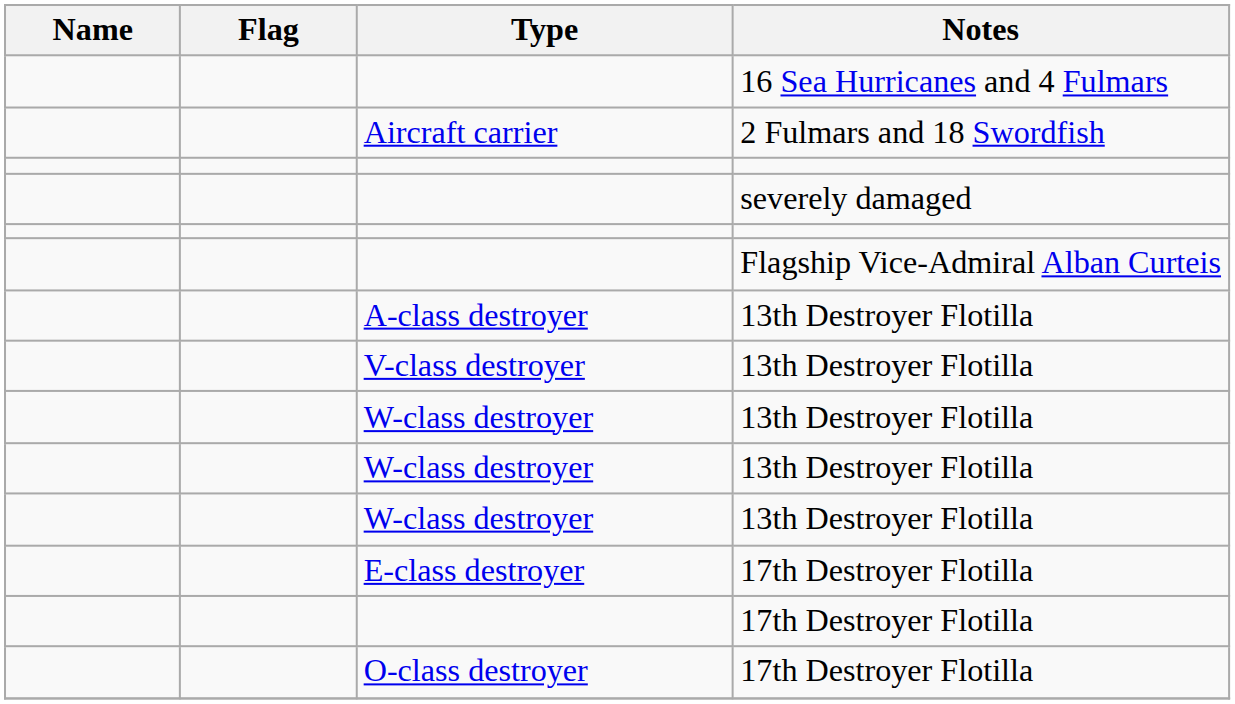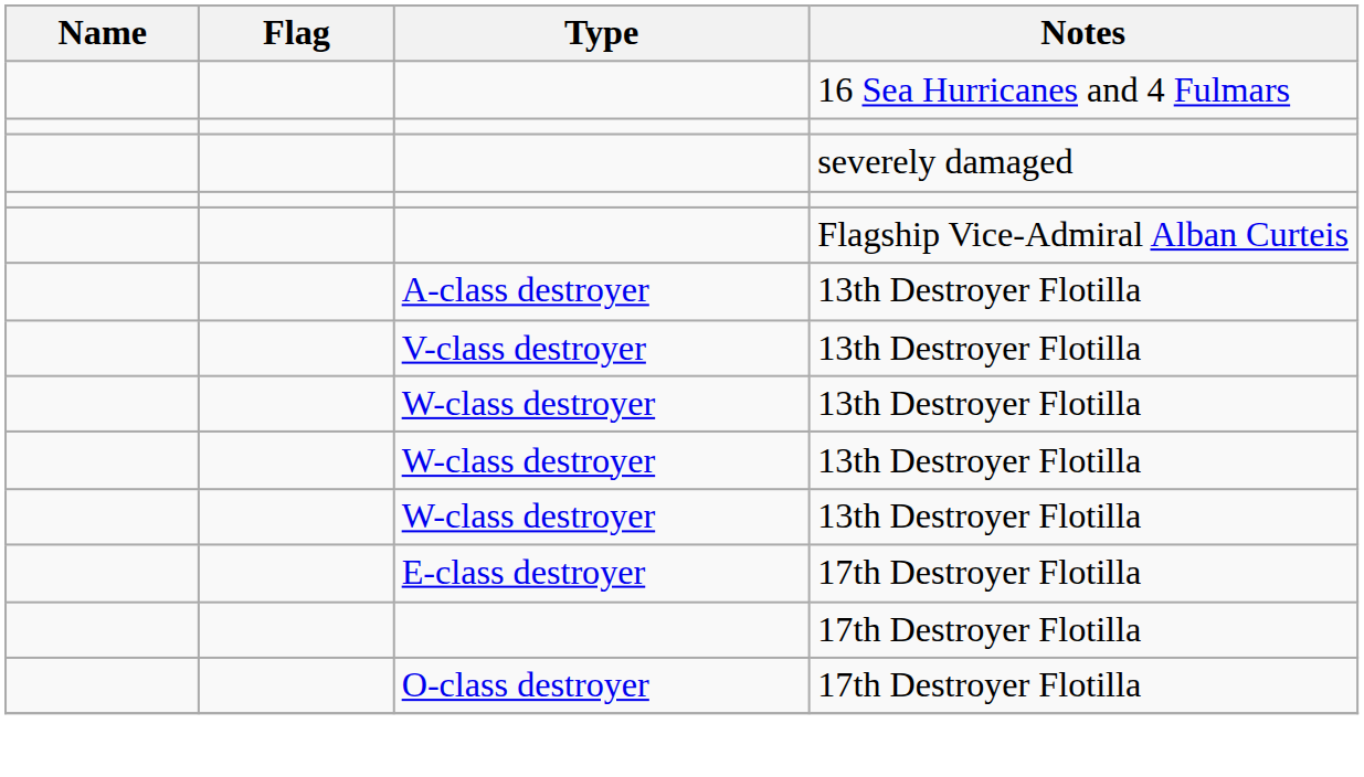 <table class="wikitable sortable">
 <tr>
 <th scope="col" width="80px">Name</th>
 <th scope="col" width="80px">Flag</th>
 <th scope="col" width="180px">Type</th>
 <th>Notes</th>
 </tr>
 <tr>
 <td align="left"></td>
 <td align="left"></td>
 <td align="left"></td>
 <td align="left">16 <a href='#'>Sea Hurricanes</a> and 4 <a href='#'>Fulmars</a></td>
-</tr>
-<tr>
-<td align="left"></td>
-<td align="left"></td>
-<td align="left"><a href='#'>Aircraft carrier</a></td>
-<td align="left">2 Fulmars and 18 <a href='#'>Swordfish</a></td>
 </tr>
 <tr>
 <td align="left"></td>
 <td align="left"></td>
 <td align="left"></td>
 <td align="left"></td>
 </tr>
 <tr>
 <td align="left"></td>
 <td align="left"></td>
 <td align="left"></td>
 <td align="left">severely damaged</td>
 </tr>
 <tr>
 <td align="left"></td>
 <td align="left"></td>
 <td align="left"></td>
 <td align="left"></td>
 </tr>
 <tr>
 <td align="left"></td>
 <td align="left"></td>
 <td align="left"></td>
 <td align="left">Flagship Vice-Admiral  <a href='#'>Alban Curteis</a></td>
 </tr>
 <tr>
 <td align="left"></td>
 <td align="left"></td>
 <td align="left"><a href='#'>A-class destroyer</a></td>
 <td align="left">13th Destroyer Flotilla</td>
 </tr>
 <tr>
 <td align="left"></td>
 <td align="left"></td>
 <td align="left"><a href='#'>V-class destroyer</a></td>
 <td align="left">13th Destroyer Flotilla</td>
 </tr>
 <tr>
 <td align="left"></td>
 <td align="left"></td>
 <td align="left"><a href='#'>W-class destroyer</a></td>
 <td align="left">13th Destroyer Flotilla</td>
 </tr>
 <tr>
 <td align="left"></td>
 <td align="left"></td>
 <td align="left"><a href='#'>W-class destroyer</a></td>
 <td align="left">13th Destroyer Flotilla</td>
 </tr>
 <tr>
 <td align="left"></td>
 <td align="left"></td>
 <td align="left"><a href='#'>W-class destroyer</a></td>
 <td align="left">13th Destroyer Flotilla</td>
 </tr>
 <tr>
 <td align="left"></td>
 <td align="left"></td>
 <td align="left"><a href='#'>E-class destroyer</a></td>
 <td align="left">17th Destroyer Flotilla</td>
 </tr>
 <tr>
 <td align="left"></td>
 <td align="left"></td>
 <td align="left"></td>
 <td align="left">17th Destroyer Flotilla</td>
 </tr>
 <tr>
 <td align="left"></td>
 <td align="left"></td>
 <td align="left"><a href='#'>O-class destroyer</a></td>
 <td align="left">17th Destroyer Flotilla</td>
 </tr>
 <tr>
 </tr>
 </table>
